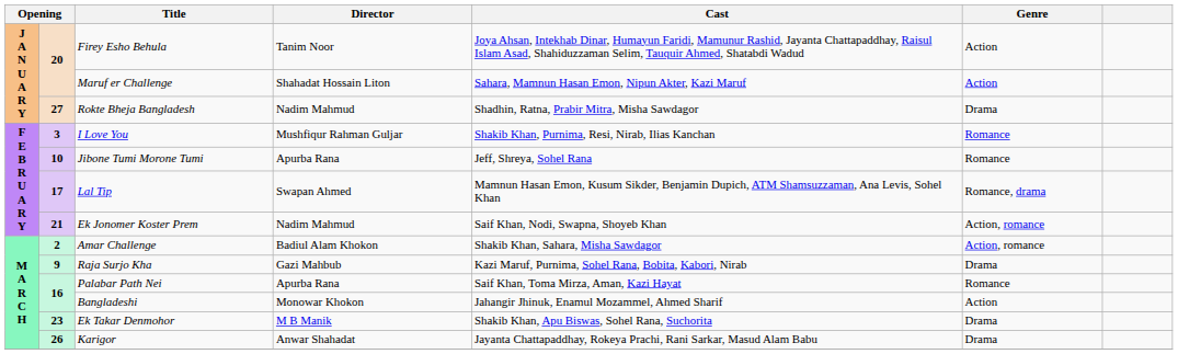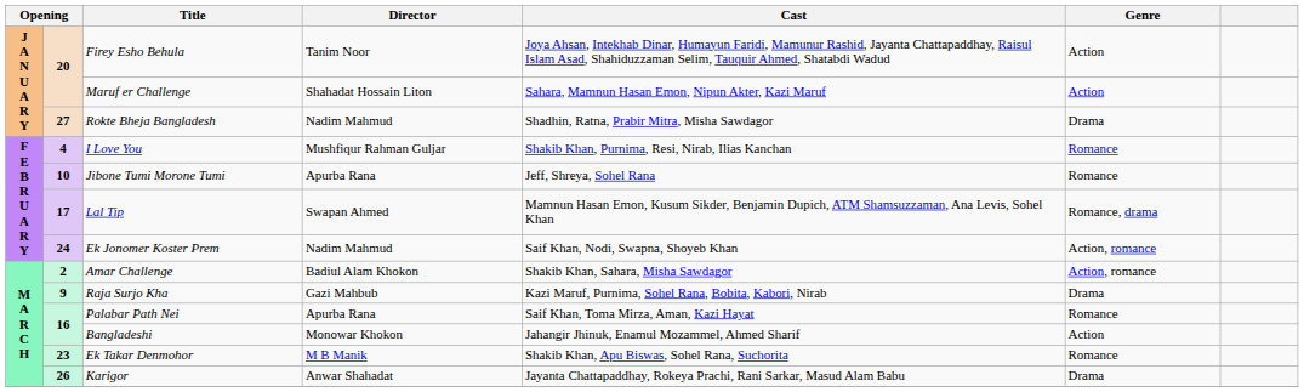 <table class="wikitable sortable">
 <tr>
 <th colspan="2" style="width:6%;">Opening</th>
 <th style="width:17%;">Title</th>
 <th style="width:17%;">Director</th>
 <th style="width:42%;">Cast</th>
 <th style="width:12%;">Genre</th>
 <th style="width:6%;"></th>
 </tr>
 <tr>
 <th rowspan="3" style="text-align:center; background:#f7bf87">J<br>A<br>N<br>U<br>A<br>R<br>Y</th>
 <td rowspan="2" style="text-align:center; background:#f7dfc7"><strong>20</strong></td>
 <td><em>Firey Esho Behula</em></td>
 <td>Tanim Noor</td>
 <td><a href='#'>Joya Ahsan</a>, <a href='#'>Intekhab Dinar</a>, <a href='#'>Humayun Faridi</a>, <a href='#'>Mamunur Rashid</a>, Jayanta Chattapaddhay, <a href='#'>Raisul Islam Asad</a>, Shahiduzzaman Selim, <a href='#'>Tauquir Ahmed</a>, Shatabdi Wadud</td>
 <td>Action</td>
 <td></td>
 </tr>
 <tr>
 <td><em>Maruf er Challenge</em></td>
 <td>Shahadat Hossain Liton</td>
 <td><a href='#'>Sahara</a>, <a href='#'>Mamnun Hasan Emon</a>, <a href='#'>Nipun Akter</a>, <a href='#'>Kazi Maruf</a></td>
 <td><a href='#'>Action</a></td>
 <td></td>
 </tr>
 <tr>
 <td rowspan="1" style="text-align:center; background:#f7dfc7"><strong>27</strong></td>
 <td><em>Rokte Bheja Bangladesh</em></td>
 <td>Nadim Mahmud</td>
 <td>Shadhin, Ratna, <a href='#'>Prabir Mitra</a>, Misha Sawdagor</td>
 <td>Drama</td>
 <td></td>
 </tr>
 <tr>
 <th rowspan="4" style="text-align:center; background:#bf87f7">F<br>E<br>B<br>R<br>U<br>A<br>R<br>Y</th>
-<td rowspan="1" style="text-align:center; background:#dfc7f7"><strong>3</strong></td>
+<td rowspan="1" style="text-align:center; background:#dfc7f7"><strong>4</strong></td>
 <td><em><a href='#'>I Love You</a></em></td>
 <td>Mushfiqur Rahman Guljar</td>
 <td><a href='#'>Shakib Khan</a>, <a href='#'>Purnima</a>, Resi, Nirab, Ilias Kanchan</td>
 <td><a href='#'>Romance</a></td>
 <td></td>
 </tr>
 <tr>
 <td rowspan="1" style="text-align:center; background:#dfc7f7"><strong>10</strong></td>
 <td><em>Jibone Tumi Morone Tumi</em></td>
 <td>Apurba Rana</td>
 <td>Jeff, Shreya, <a href='#'>Sohel Rana</a></td>
 <td>Romance</td>
 <td></td>
 </tr>
 <tr>
 <td rowspan="1" style="text-align:center; background:#dfc7f7"><strong>17</strong></td>
 <td><em><a href='#'>Lal Tip</a></em></td>
 <td>Swapan Ahmed</td>
 <td>Mamnun Hasan Emon, Kusum Sikder, Benjamin Dupich, <a href='#'>ATM Shamsuzzaman</a>, Ana Levis, Sohel Khan</td>
 <td>Romance, <a href='#'>drama</a></td>
 <td></td>
 </tr>
 <tr>
-<td rowspan="1" style="text-align:center; background:#dfc7f7"><strong>21</strong></td>
+<td rowspan="1" style="text-align:center; background:#dfc7f7"><strong>24</strong></td>
 <td><em>Ek Jonomer Koster Prem</em></td>
 <td>Nadim Mahmud</td>
 <td>Saif Khan, Nodi, Swapna, Shoyeb Khan</td>
 <td>Action, <a href='#'>romance</a></td>
 <td></td>
 </tr>
 <tr>
 <th rowspan="6" style="text-align:center; background:#87f7bf">M<br>A<br>R<br>C<br>H</th>
 <td rowspan="1" style="text-align:center; background:#c7f7df"><strong>2</strong></td>
 <td><em>Amar Challenge</em></td>
 <td>Badiul Alam Khokon</td>
 <td>Shakib Khan, Sahara, <a href='#'>Misha Sawdagor</a></td>
 <td><a href='#'>Action</a>, romance</td>
 <td></td>
 </tr>
 <tr>
 <td rowspan="1" style="text-align:center; background:#c7f7df"><strong>9</strong></td>
 <td><em>Raja Surjo Kha</em></td>
 <td>Gazi Mahbub</td>
 <td>Kazi Maruf, Purnima, <a href='#'>Sohel Rana</a>, <a href='#'>Bobita</a>, <a href='#'>Kabori</a>, Nirab</td>
 <td>Drama</td>
 <td></td>
 </tr>
 <tr>
 <td rowspan="2" style="text-align:center; background:#c7f7df"><strong>16</strong></td>
 <td><em>Palabar Path Nei</em></td>
 <td>Apurba Rana</td>
 <td>Saif Khan, Toma Mirza, Aman, <a href='#'>Kazi Hayat</a></td>
 <td>Romance</td>
 <td></td>
 </tr>
 <tr>
 <td><em>Bangladeshi</em></td>
 <td>Monowar Khokon</td>
 <td>Jahangir Jhinuk, Enamul Mozammel, Ahmed Sharif</td>
 <td>Action</td>
 <td></td>
 </tr>
 <tr>
 <td rowspan="1" style="text-align:center; background:#c7f7df"><strong>23</strong></td>
 <td><em>Ek Takar Denmohor</em></td>
 <td><a href='#'>M B Manik</a></td>
 <td>Shakib Khan, <a href='#'>Apu Biswas</a>, Sohel Rana, <a href='#'>Suchorita</a></td>
-<td>Drama</td>
+<td>Romance</td>
 <td></td>
 </tr>
 <tr>
 <td rowspan="1" style="text-align:center; background:#c7f7df"><strong>26</strong></td>
 <td><em>Karigor</em></td>
 <td>Anwar Shahadat</td>
 <td>Jayanta Chattapaddhay, Rokeya Prachi, Rani Sarkar, Masud Alam Babu</td>
 <td>Drama</td>
 <td></td>
 </tr>
 <tr>
 </tr>
 </table>
